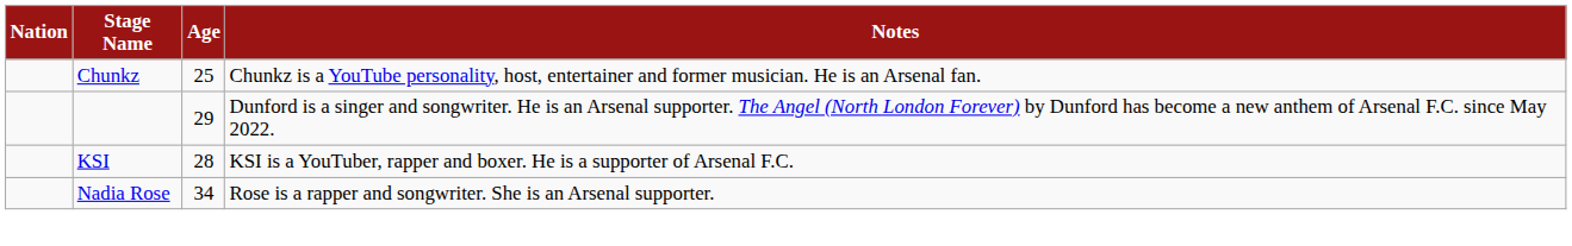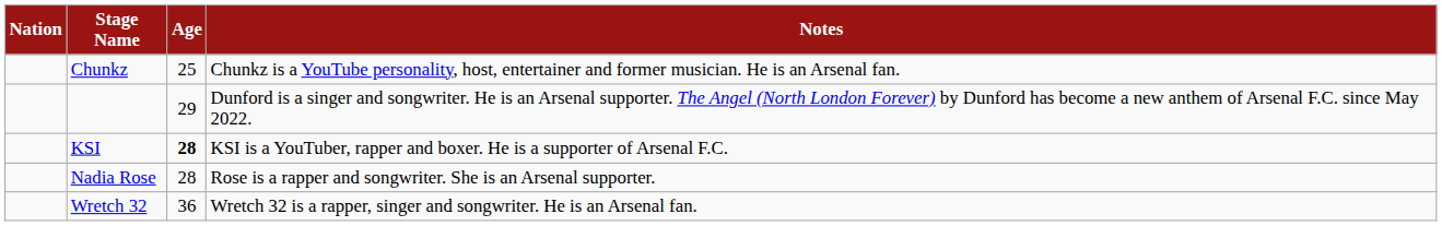 <table class="wikitable">
 <tr>
 <th style="background-color:#9a1413; color:white;">Nation</th>
 <th style="background-color:#9a1413; color:white;">Stage Name</th>
 <th style="background-color:#9a1413; color:white;">Age</th>
 <th style="background-color:#9a1413; color:white;">Notes</th>
 </tr>
 <tr>
 <td></td>
 <td><a href='#'>Chunkz</a></td>
 <td style="text-align:center;">25</td>
 <td>Chunkz is a <a href='#'>YouTube personality</a>, host, entertainer and former musician. He is an Arsenal fan.</td>
 </tr>
 <tr>
 <td></td>
 <td></td>
 <td style="text-align:center;">29</td>
 <td>Dunford is a singer and songwriter. He is an Arsenal supporter. <em><a href='#'>The Angel (North London Forever)</a></em> by Dunford has become a new anthem of Arsenal F.C. since May 2022.</td>
 </tr>
 <tr>
 <td></td>
 <td><a href='#'>KSI</a></td>
-<td style="text-align:center;">28</td>
+<td style="text-align:center;"><strong>28</strong></td>
 <td>KSI is a YouTuber, rapper and boxer. He is a supporter of Arsenal F.C.</td>
 </tr>
 <tr>
 <td></td>
 <td><a href='#'>Nadia Rose</a></td>
-<td style="text-align:center;">34</td>
+<td style="text-align:center;">28</td>
 <td>Rose is a rapper and songwriter. She is an Arsenal supporter.</td>
 </tr>
+<tr>
+<td></td>
+<td><a href='#'>Wretch 32</a></td>
+<td style="text-align:center;">36</td>
+<td>Wretch 32 is a rapper, singer and songwriter. He is an Arsenal fan.</td>
+</tr>
 </table>
